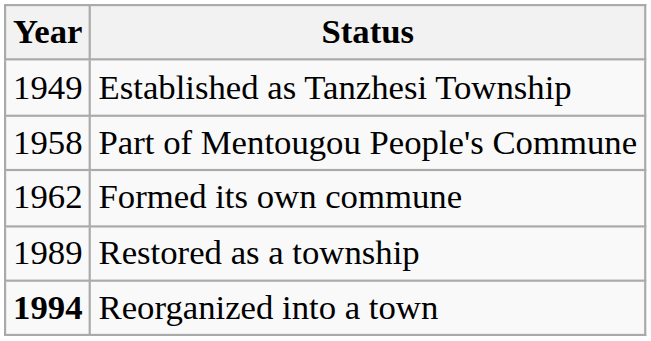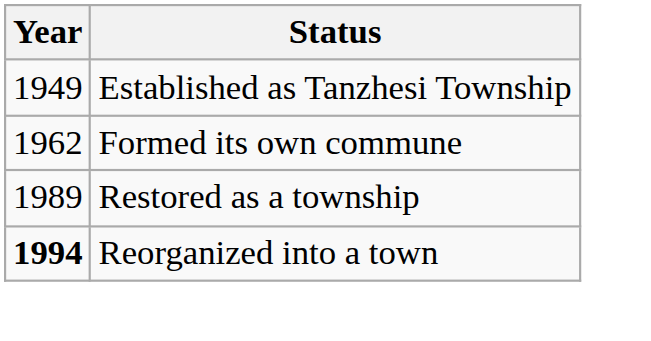 <table class="wikitable">
 <tr>
 <th>Year</th>
 <th>Status</th>
 </tr>
 <tr>
 <td>1949</td>
 <td>Established as Tanzhesi Township</td>
-</tr>
-<tr>
-<td>1958</td>
-<td>Part of Mentougou People's Commune</td>
 </tr>
 <tr>
 <td>1962</td>
 <td>Formed its own commune</td>
 </tr>
 <tr>
 <td>1989</td>
 <td>Restored as a township</td>
 </tr>
 <tr>
 <td><strong>1994</strong></td>
 <td>Reorganized into a town</td>
 </tr>
 </table>
